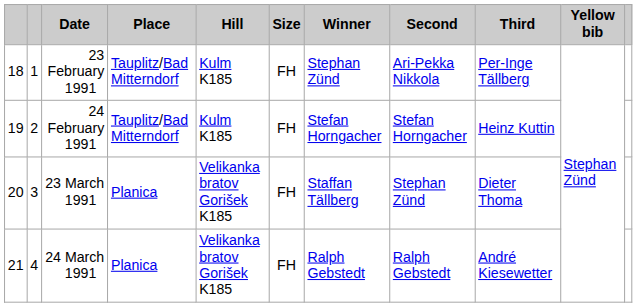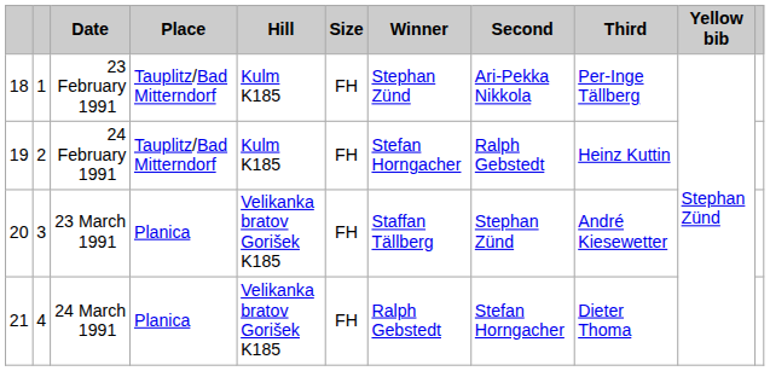 <table class="wikitable plainrowheaders" style="background:#fff; font-size:86%; line-height:16px; border:gray solid 1px; border-collapse:collapse;">
 <tr style="background:#ccc; text-align:center;">
 <th scope="col" style="background:#ccc; width=10 px;"></th>
 <th scope="col" style="background:#ccc; width=10 px;"></th>
 <th scope="col" style="background:#ccc; width:120px;">Date</th>
 <th scope="col" style="background:#ccc; width:180px;">Place</th>
 <th scope="col" style="background:#ccc; width:200px;">Hill</th>
 <th scope="col" style="background:#ccc; width:30px;">Size</th>
 <th scope="col" style="background:#ccc; width:185px;">Winner</th>
 <th scope="col" style="background:#ccc; width:185px;">Second</th>
 <th scope="col" style="background:#ccc; width:185px;">Third</th>
 <th scope="col" style="background:#ccc; width:180px;">Yellow bib</th>
 <th scope="col" style="background:#ccc; width:5px;"></th>
 </tr>
 <tr>
 <td align=center>18</td>
 <td align=center>1</td>
 <td align=right>23 February 1991  </td>
 <td> <a href='#'>Tauplitz</a>/<a href='#'>Bad Mitterndorf</a></td>
 <td><a href='#'>Kulm</a> K185</td>
 <td align=center>FH</td>
 <td> <a href='#'>Stephan Zünd</a></td>
 <td> <a href='#'>Ari-Pekka Nikkola</a></td>
 <td> <a href='#'>Per-Inge Tällberg</a></td>
 <td rowspan=4> <a href='#'>Stephan Zünd</a></td>
 <td></td>
 </tr>
 <tr>
 <td align=center>19</td>
 <td align=center>2</td>
 <td align=right>24 February 1991  </td>
 <td> <a href='#'>Tauplitz</a>/<a href='#'>Bad Mitterndorf</a></td>
 <td><a href='#'>Kulm</a> K185</td>
 <td align=center>FH</td>
 <td> <a href='#'>Stefan Horngacher</a></td>
-<td> <a href='#'>Stefan Horngacher</a></td>
+<td> <a href='#'>Ralph Gebstedt</a></td>
 <td> <a href='#'>Heinz Kuttin</a></td>
 <td></td>
 </tr>
 <tr>
 <td align=center>20</td>
 <td align=center>3</td>
 <td align=right>23 March 1991  </td>
 <td> <a href='#'>Planica</a></td>
 <td><a href='#'>Velikanka bratov Gorišek</a> K185</td>
 <td align=center>FH</td>
 <td> <a href='#'>Staffan Tällberg</a></td>
 <td> <a href='#'>Stephan Zünd</a></td>
-<td> <a href='#'>Dieter Thoma</a></td>
+<td> <a href='#'>André Kiesewetter</a></td>
 <td></td>
 </tr>
 <tr>
 <td align=center>21</td>
 <td align=center>4</td>
 <td align=right>24 March 1991  </td>
 <td> <a href='#'>Planica</a></td>
 <td><a href='#'>Velikanka bratov Gorišek</a> K185</td>
 <td align=center>FH</td>
 <td> <a href='#'>Ralph Gebstedt</a></td>
-<td> <a href='#'>Ralph Gebstedt</a></td>
-<td> <a href='#'>André Kiesewetter</a></td>
+<td> <a href='#'>Stefan Horngacher</a></td>
+<td> <a href='#'>Dieter Thoma</a></td>
 <td></td>
 </tr>
 </table>
